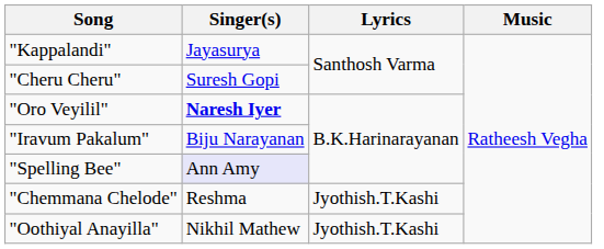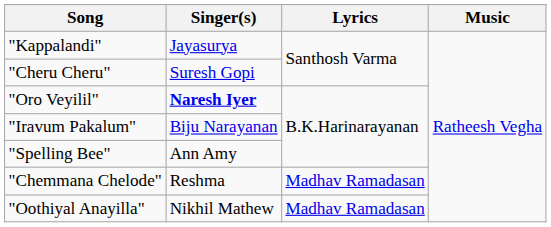 <table class="wikitable">
 <tr>
 <th scope="col">Song</th>
 <th scope="col">Singer(s)</th>
 <th scope="col">Lyrics</th>
 <th scope="col">Music</th>
 </tr>
 <tr>
 <td>"Kappalandi"</td>
 <td><a href='#'>Jayasurya</a></td>
 <td rowspan="2">Santhosh Varma</td>
 <td rowspan="7"><a href='#'>Ratheesh Vegha</a></td>
 </tr>
 <tr>
 <td>"Cheru Cheru"</td>
 <td><a href='#'>Suresh Gopi</a></td>
 </tr>
 <tr>
 <td>"Oro Veyilil"</td>
 <td><strong><a href='#'>Naresh Iyer</a></strong></td>
 <td rowspan="3">B.K.Harinarayanan</td>
 </tr>
 <tr>
 <td>"Iravum Pakalum"</td>
 <td><a href='#'>Biju Narayanan</a></td>
 </tr>
 <tr>
 <td>"Spelling Bee"</td>
-<td style="background: lavender;">Ann Amy</td>
+<td>Ann Amy</td>
 </tr>
 <tr>
 <td>"Chemmana Chelode"</td>
 <td>Reshma</td>
-<td>Jyothish.T.Kashi</td>
+<td><a href='#'>Madhav Ramadasan</a></td>
 </tr>
 <tr>
 <td>"Oothiyal Anayilla"</td>
 <td>Nikhil Mathew</td>
-<td>Jyothish.T.Kashi</td>
+<td><a href='#'>Madhav Ramadasan</a></td>
 </tr>
 </table>
